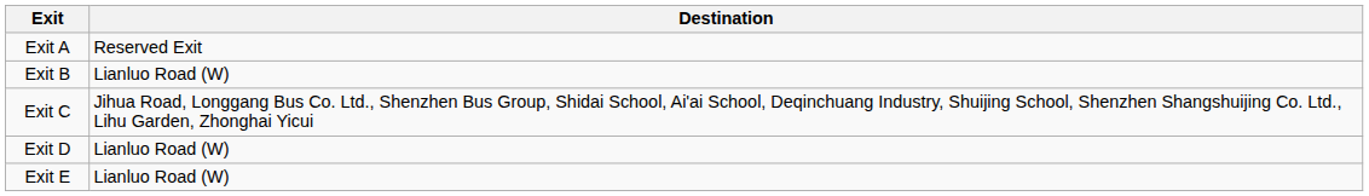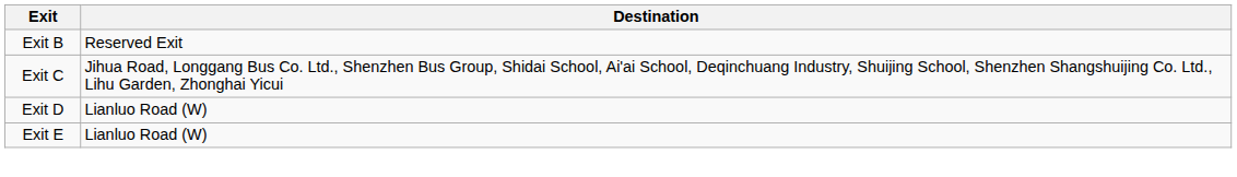 <table class="wikitable">
 <tr>
 <th style="width:70px">Exit</th>
 <th>Destination</th>
 </tr>
 <tr>
-<td align="center">Exit A</td>
+<td align="center">Exit B</td>
 <td>Reserved Exit</td>
-</tr>
-<tr>
-<td align="center">Exit B</td>
-<td>Lianluo Road (W)</td>
 </tr>
 <tr>
 <td align="center">Exit C</td>
 <td>Jihua Road, Longgang Bus Co. Ltd., Shenzhen Bus Group, Shidai School, Ai'ai School, Deqinchuang Industry, Shuijing School, Shenzhen Shangshuijing Co. Ltd., Lihu Garden, Zhonghai Yicui</td>
 </tr>
 <tr>
 <td align="center">Exit D</td>
 <td>Lianluo Road (W)</td>
 </tr>
 <tr>
 <td align="center">Exit E</td>
 <td>Lianluo Road (W)</td>
 </tr>
 </table>
